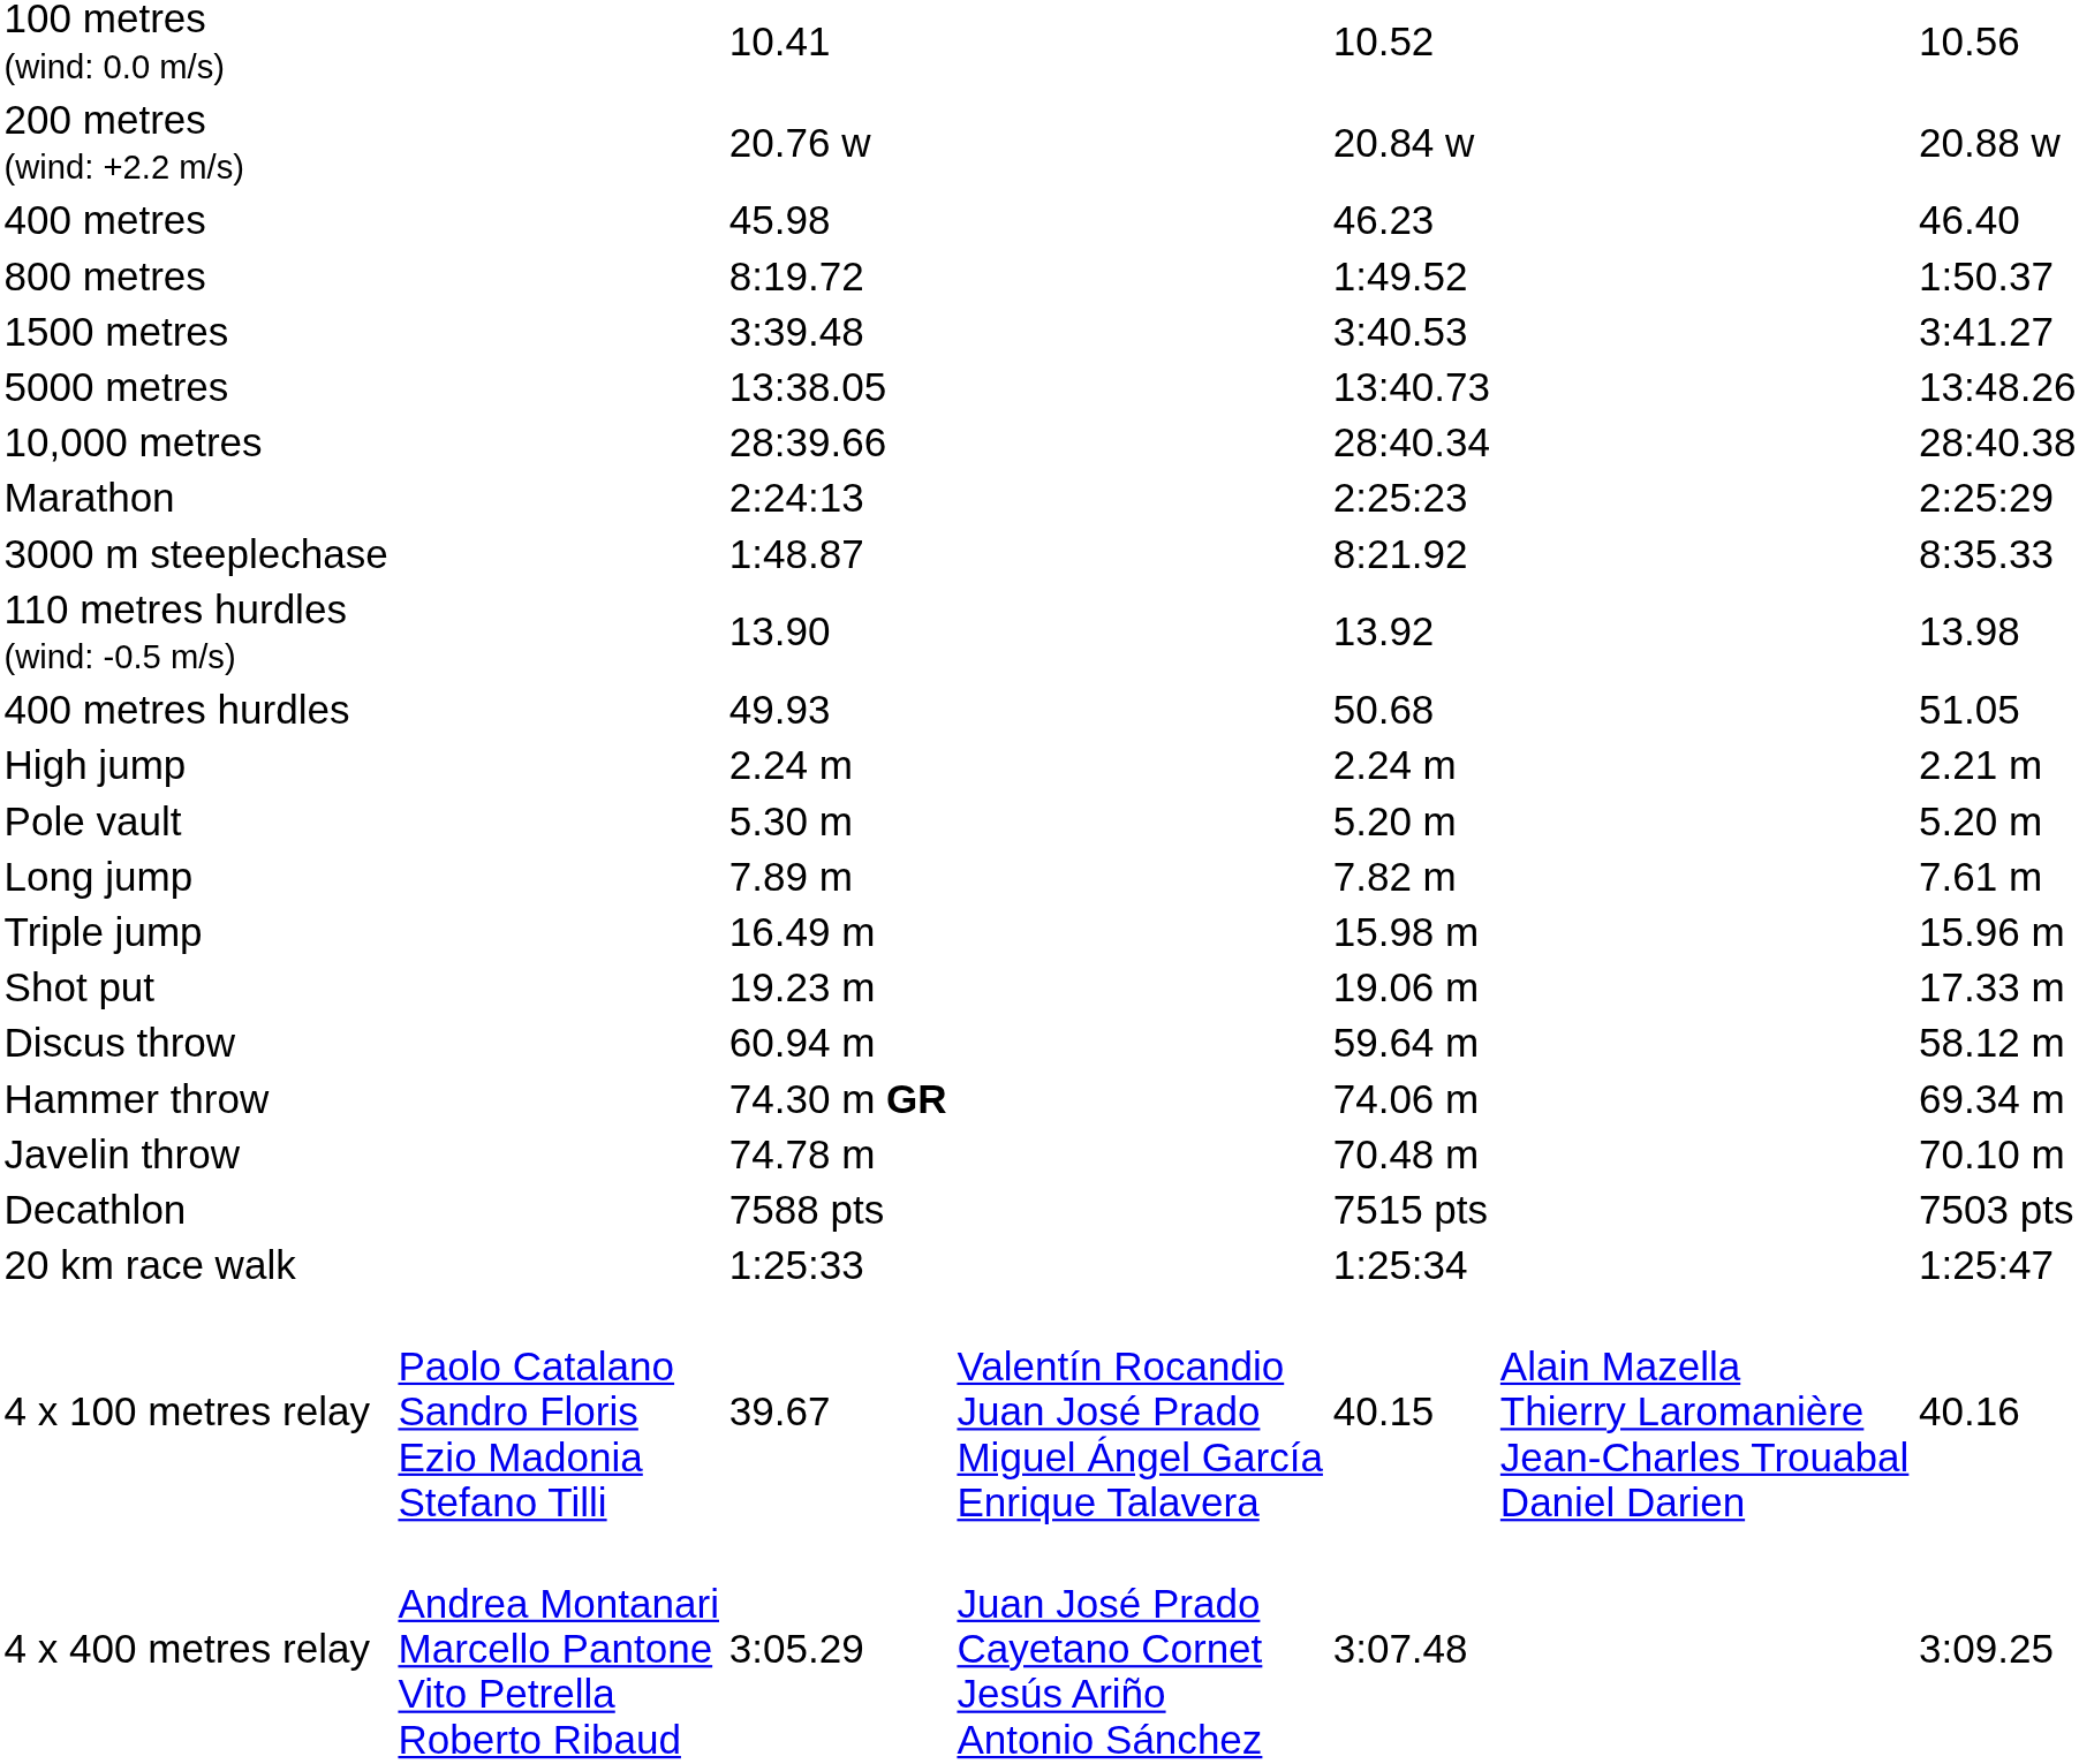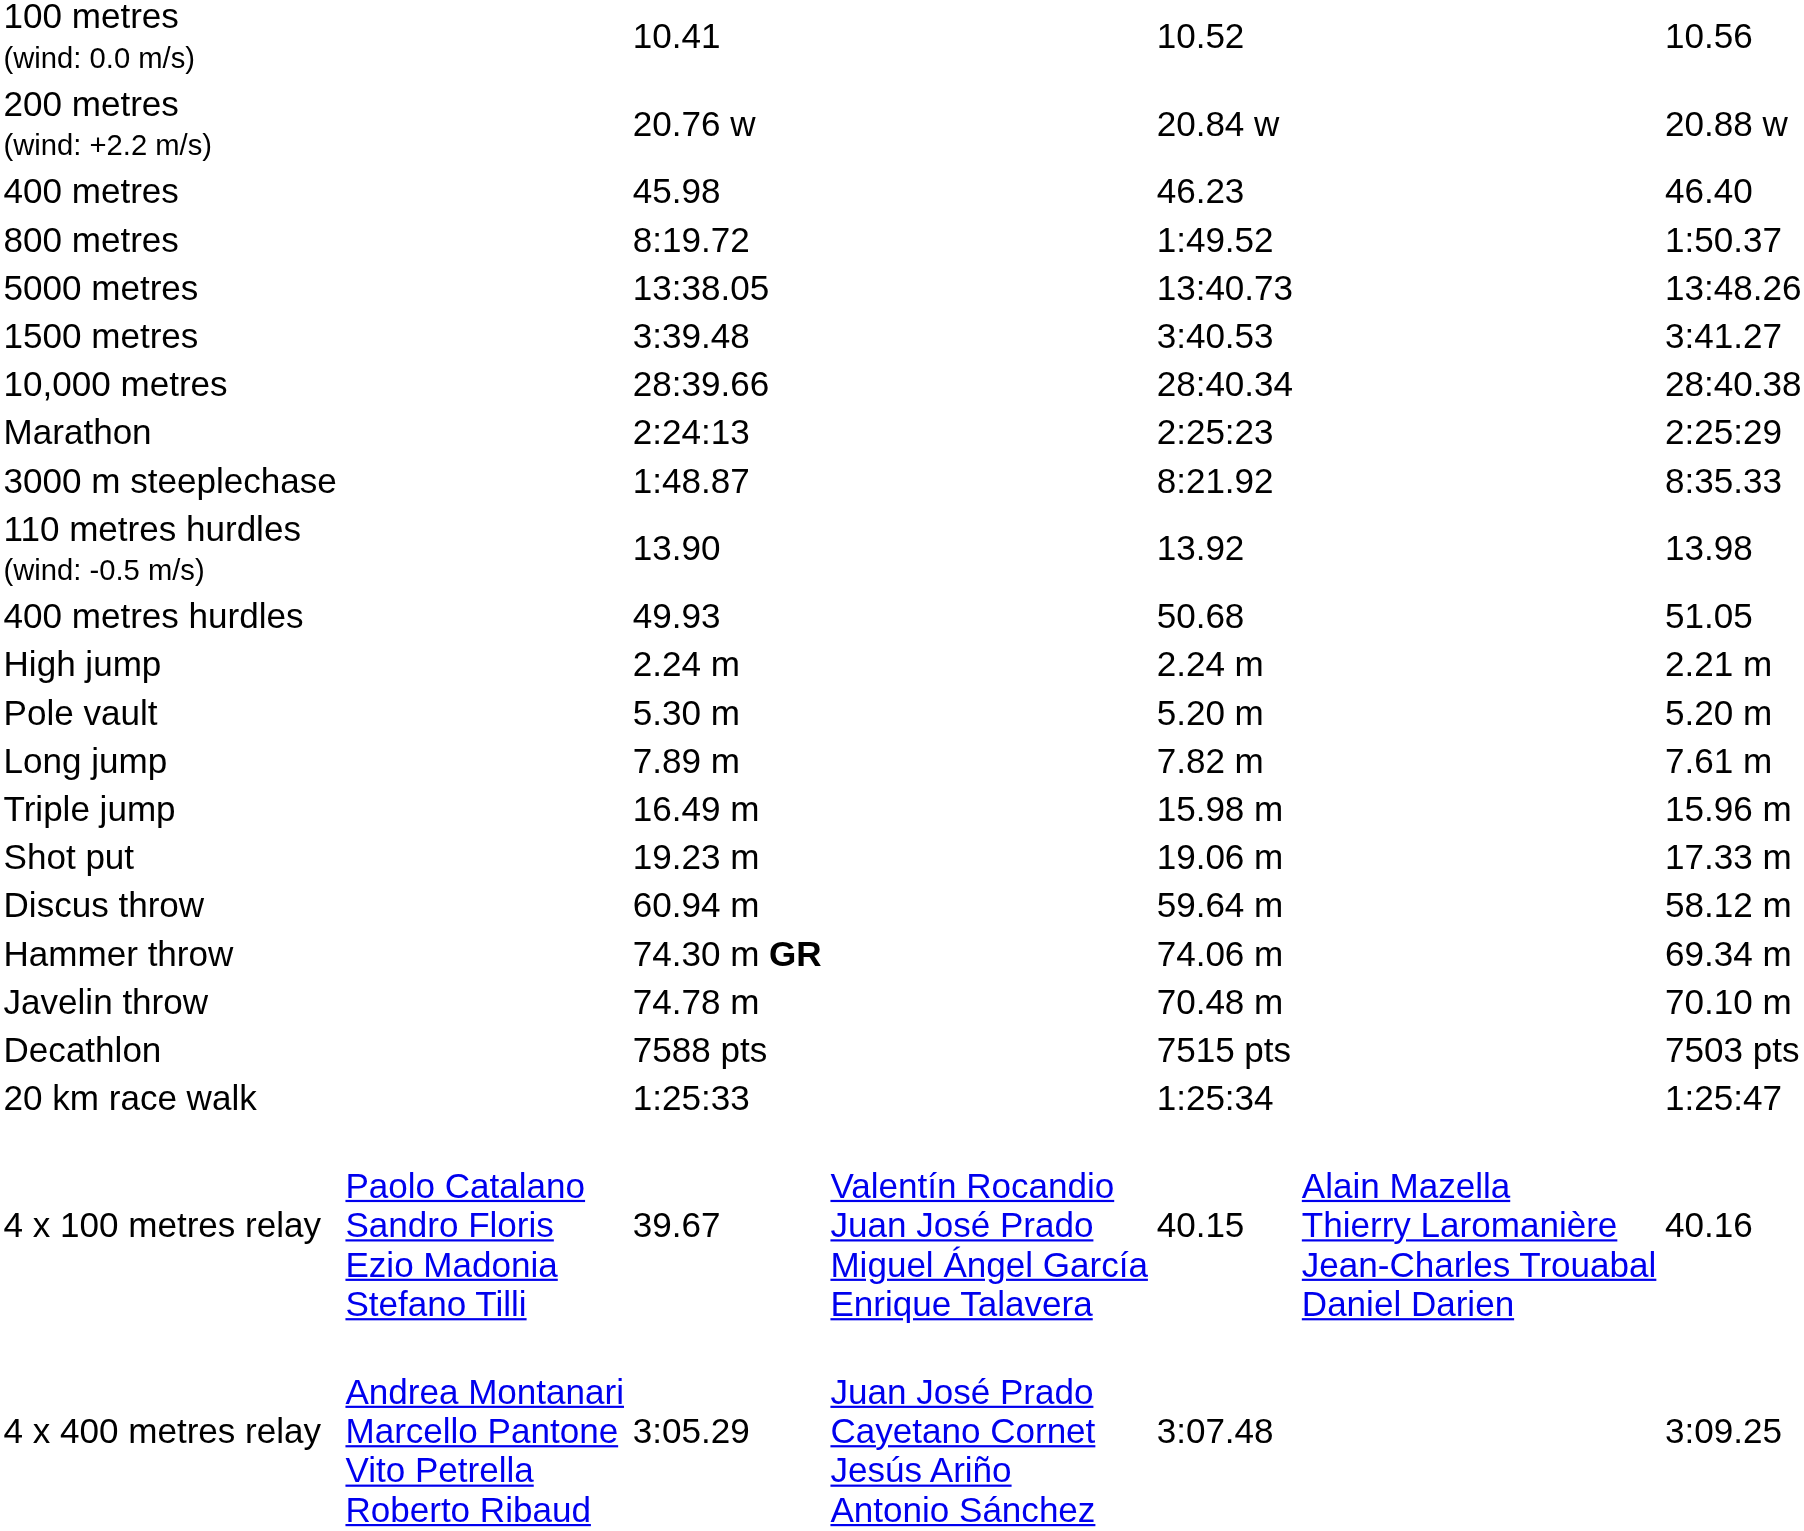 <table>
 <tr>
 <td>100 metres<br><small>(wind: 0.0 m/s)</small></td>
 <td></td>
 <td>10.41</td>
 <td></td>
 <td>10.52</td>
 <td></td>
 <td>10.56</td>
 </tr>
 <tr>
 <td>200 metres<br><small>(wind: +2.2 m/s)</small></td>
 <td></td>
 <td>20.76 w</td>
 <td></td>
 <td>20.84 w</td>
 <td></td>
 <td>20.88 w</td>
 </tr>
 <tr>
 <td>400 metres</td>
 <td></td>
 <td>45.98</td>
 <td></td>
 <td>46.23</td>
 <td></td>
 <td>46.40</td>
 </tr>
 <tr>
 <td>800 metres</td>
 <td></td>
 <td>8:19.72</td>
 <td></td>
 <td>1:49.52</td>
 <td></td>
 <td>1:50.37</td>
 </tr>
 <tr>
+<td>5000 metres</td>
+<td></td>
+<td>13:38.05</td>
+<td></td>
+<td>13:40.73</td>
+<td></td>
+<td>13:48.26</td>
+</tr>
+<tr>
 <td>1500 metres</td>
 <td></td>
 <td>3:39.48</td>
 <td></td>
 <td>3:40.53</td>
 <td></td>
 <td>3:41.27</td>
-</tr>
-<tr>
-<td>5000 metres</td>
-<td></td>
-<td>13:38.05</td>
-<td></td>
-<td>13:40.73</td>
-<td></td>
-<td>13:48.26</td>
 </tr>
 <tr>
 <td>10,000 metres</td>
 <td></td>
 <td>28:39.66</td>
 <td></td>
 <td>28:40.34</td>
 <td></td>
 <td>28:40.38</td>
 </tr>
 <tr>
 <td>Marathon</td>
 <td></td>
 <td>2:24:13</td>
 <td></td>
 <td>2:25:23</td>
 <td></td>
 <td>2:25:29</td>
 </tr>
 <tr>
 <td>3000 m steeplechase</td>
 <td></td>
 <td>1:48.87</td>
 <td></td>
 <td>8:21.92</td>
 <td></td>
 <td>8:35.33</td>
 </tr>
 <tr>
 <td>110 metres hurdles<br><small>(wind: -0.5 m/s)</small></td>
 <td></td>
 <td>13.90</td>
 <td></td>
 <td>13.92</td>
 <td></td>
 <td>13.98</td>
 </tr>
 <tr>
 <td>400 metres hurdles</td>
 <td></td>
 <td>49.93</td>
 <td></td>
 <td>50.68</td>
 <td></td>
 <td>51.05</td>
 </tr>
 <tr>
 <td>High jump</td>
 <td></td>
 <td>2.24 m</td>
 <td></td>
 <td>2.24 m</td>
 <td></td>
 <td>2.21 m</td>
 </tr>
 <tr>
 <td>Pole vault</td>
 <td></td>
 <td>5.30 m</td>
 <td></td>
 <td>5.20 m</td>
 <td></td>
 <td>5.20 m</td>
 </tr>
 <tr>
 <td>Long jump</td>
 <td></td>
 <td>7.89 m</td>
 <td></td>
 <td>7.82 m</td>
 <td></td>
 <td>7.61 m</td>
 </tr>
 <tr>
 <td>Triple jump</td>
 <td></td>
 <td>16.49 m</td>
 <td></td>
 <td>15.98 m</td>
 <td></td>
 <td>15.96 m</td>
 </tr>
 <tr>
 <td>Shot put</td>
 <td></td>
 <td>19.23 m</td>
 <td></td>
 <td>19.06 m</td>
 <td></td>
 <td>17.33 m</td>
 </tr>
 <tr>
 <td>Discus throw</td>
 <td></td>
 <td>60.94 m</td>
 <td></td>
 <td>59.64 m</td>
 <td></td>
 <td>58.12 m</td>
 </tr>
 <tr>
 <td>Hammer throw</td>
 <td></td>
 <td>74.30 m <strong>GR</strong></td>
 <td></td>
 <td>74.06 m</td>
 <td></td>
 <td>69.34 m</td>
 </tr>
 <tr>
 <td>Javelin throw</td>
 <td></td>
 <td>74.78 m</td>
 <td></td>
 <td>70.48 m</td>
 <td></td>
 <td>70.10 m</td>
 </tr>
 <tr>
 <td>Decathlon</td>
 <td></td>
 <td>7588 pts</td>
 <td></td>
 <td>7515 pts</td>
 <td></td>
 <td>7503 pts</td>
 </tr>
 <tr>
 <td>20 km race walk</td>
 <td></td>
 <td>1:25:33</td>
 <td></td>
 <td>1:25:34</td>
 <td></td>
 <td>1:25:47</td>
 </tr>
 <tr>
 <td>4 x 100 metres relay</td>
 <td><br><a href='#'>Paolo Catalano</a><br><a href='#'>Sandro Floris</a><br><a href='#'>Ezio Madonia</a><br><a href='#'>Stefano Tilli</a></td>
 <td>39.67</td>
 <td><br><a href='#'>Valentín Rocandio</a><br><a href='#'>Juan José Prado</a><br><a href='#'>Miguel Ángel García</a><br><a href='#'>Enrique Talavera</a></td>
 <td>40.15</td>
 <td><br><a href='#'>Alain Mazella</a><br><a href='#'>Thierry Laromanière</a><br><a href='#'>Jean-Charles Trouabal</a><br><a href='#'>Daniel Darien</a></td>
 <td>40.16</td>
 </tr>
 <tr>
 <td>4 x 400 metres relay</td>
 <td><br><a href='#'>Andrea Montanari</a><br><a href='#'>Marcello Pantone</a><br><a href='#'>Vito Petrella</a><br><a href='#'>Roberto Ribaud</a></td>
 <td>3:05.29</td>
 <td><br><a href='#'>Juan José Prado</a><br><a href='#'>Cayetano Cornet</a><br><a href='#'>Jesús Ariño</a><br><a href='#'>Antonio Sánchez</a></td>
 <td>3:07.48</td>
 <td></td>
 <td>3:09.25</td>
 </tr>
 </table>
